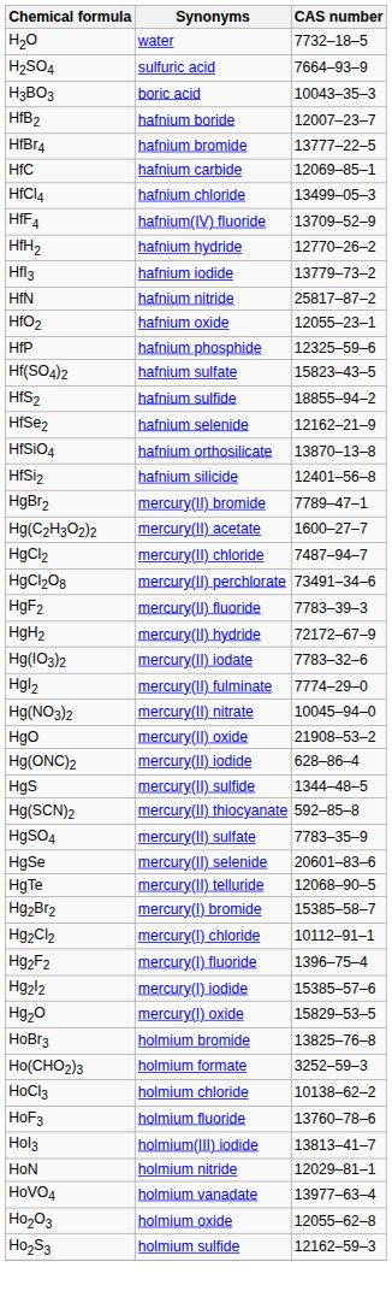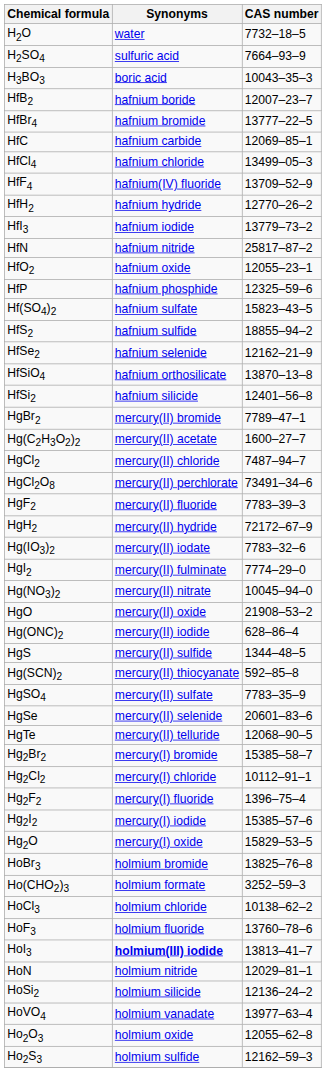 <table class="wikitable">
 <tr>
 <th>Chemical formula</th>
 <th>Synonyms</th>
 <th>CAS number</th>
 </tr>
 <tr>
 <td>H<sub>2</sub>O</td>
 <td><a href='#'>water</a></td>
 <td>7732–18–5</td>
 </tr>
 <tr>
 <td>H<sub>2</sub>SO<sub>4</sub></td>
 <td><a href='#'>sulfuric acid</a></td>
 <td>7664–93–9</td>
 </tr>
 <tr>
 <td>H<sub>3</sub>BO<sub>3</sub></td>
 <td><a href='#'>boric acid</a></td>
 <td>10043–35–3</td>
 </tr>
 <tr>
 <td>HfB<sub>2</sub></td>
 <td><a href='#'>hafnium boride</a></td>
 <td>12007–23–7</td>
 </tr>
 <tr>
 <td>HfBr<sub>4</sub></td>
 <td><a href='#'>hafnium bromide</a></td>
 <td>13777–22–5</td>
 </tr>
 <tr>
 <td>HfC</td>
 <td><a href='#'>hafnium carbide</a></td>
 <td>12069–85–1</td>
 </tr>
 <tr>
 <td>HfCl<sub>4</sub></td>
 <td><a href='#'>hafnium chloride</a></td>
 <td>13499–05–3</td>
 </tr>
 <tr>
 <td>HfF<sub>4</sub></td>
 <td><a href='#'>hafnium(IV) fluoride</a></td>
 <td>13709–52–9</td>
 </tr>
 <tr>
 <td>HfH<sub>2</sub></td>
 <td><a href='#'>hafnium hydride</a></td>
 <td>12770–26–2</td>
 </tr>
 <tr>
 <td>HfI<sub>3</sub></td>
 <td><a href='#'>hafnium iodide</a></td>
 <td>13779–73–2</td>
 </tr>
 <tr>
 <td>HfN</td>
 <td><a href='#'>hafnium nitride</a></td>
 <td>25817–87–2</td>
 </tr>
 <tr>
 <td>HfO<sub>2</sub></td>
 <td><a href='#'>hafnium oxide</a></td>
 <td>12055–23–1</td>
 </tr>
 <tr>
 <td>HfP</td>
 <td><a href='#'>hafnium phosphide</a></td>
 <td>12325–59–6</td>
 </tr>
 <tr>
 <td>Hf(SO<sub>4</sub>)<sub>2</sub></td>
 <td><a href='#'>hafnium sulfate</a></td>
 <td>15823–43–5</td>
 </tr>
 <tr>
 <td>HfS<sub>2</sub></td>
 <td><a href='#'>hafnium sulfide</a></td>
 <td>18855–94–2</td>
 </tr>
 <tr>
 <td>HfSe<sub>2</sub></td>
 <td><a href='#'>hafnium selenide</a></td>
 <td>12162–21–9</td>
 </tr>
 <tr>
 <td>HfSiO<sub>4</sub></td>
 <td><a href='#'>hafnium orthosilicate</a></td>
 <td>13870–13–8</td>
 </tr>
 <tr>
 <td>HfSi<sub>2</sub></td>
 <td><a href='#'>hafnium silicide</a></td>
 <td>12401–56–8</td>
 </tr>
 <tr>
 <td>HgBr<sub>2</sub></td>
 <td><a href='#'>mercury(II) bromide</a></td>
 <td>7789–47–1</td>
 </tr>
 <tr>
 <td>Hg(C<sub>2</sub>H<sub>3</sub>O<sub>2</sub>)<sub>2</sub></td>
 <td><a href='#'>mercury(II) acetate</a></td>
 <td>1600–27–7</td>
 </tr>
 <tr>
 <td>HgCl<sub>2</sub></td>
 <td><a href='#'>mercury(II) chloride</a></td>
 <td>7487–94–7</td>
 </tr>
 <tr>
 <td>HgCl<sub>2</sub>O<sub>8</sub></td>
 <td><a href='#'>mercury(II) perchlorate</a></td>
 <td>73491–34–6</td>
 </tr>
 <tr>
 <td>HgF<sub>2</sub></td>
 <td><a href='#'>mercury(II) fluoride</a></td>
 <td>7783–39–3</td>
 </tr>
 <tr>
 <td>HgH<sub>2</sub></td>
 <td><a href='#'>mercury(II) hydride</a></td>
 <td>72172–67–9</td>
 </tr>
 <tr>
 <td>Hg(IO<sub>3</sub>)<sub>2</sub></td>
 <td><a href='#'>mercury(II) iodate</a></td>
 <td>7783–32–6</td>
 </tr>
 <tr>
 <td>HgI<sub>2</sub></td>
 <td><a href='#'>mercury(II) fulminate</a></td>
 <td>7774–29–0</td>
 </tr>
 <tr>
 <td>Hg(NO<sub>3</sub>)<sub>2</sub></td>
 <td><a href='#'>mercury(II) nitrate</a></td>
 <td>10045–94–0</td>
 </tr>
 <tr>
 <td>HgO</td>
 <td><a href='#'>mercury(II) oxide</a></td>
 <td>21908–53–2</td>
 </tr>
 <tr>
 <td>Hg(ONC)<sub>2</sub></td>
 <td><a href='#'>mercury(II) iodide</a></td>
 <td>628–86–4</td>
 </tr>
 <tr>
 <td>HgS</td>
 <td><a href='#'>mercury(II) sulfide</a></td>
 <td>1344–48–5</td>
 </tr>
 <tr>
 <td>Hg(SCN)<sub>2</sub></td>
 <td><a href='#'>mercury(II) thiocyanate</a></td>
 <td>592–85–8</td>
 </tr>
 <tr>
 <td>HgSO<sub>4</sub></td>
 <td><a href='#'>mercury(II) sulfate</a></td>
 <td>7783–35–9</td>
 </tr>
 <tr>
 <td>HgSe</td>
 <td><a href='#'>mercury(II) selenide</a></td>
 <td>20601–83–6</td>
 </tr>
 <tr>
 <td>HgTe</td>
 <td><a href='#'>mercury(II) telluride</a></td>
 <td>12068–90–5</td>
 </tr>
 <tr>
 <td>Hg<sub>2</sub>Br<sub>2</sub></td>
 <td><a href='#'>mercury(I) bromide</a></td>
 <td>15385–58–7</td>
 </tr>
 <tr>
 <td>Hg<sub>2</sub>Cl<sub>2</sub></td>
 <td><a href='#'>mercury(I) chloride</a></td>
 <td>10112–91–1</td>
 </tr>
 <tr>
 <td>Hg<sub>2</sub>F<sub>2</sub></td>
 <td><a href='#'>mercury(I) fluoride</a></td>
 <td>1396–75–4</td>
 </tr>
 <tr>
 <td>Hg<sub>2</sub>I<sub>2</sub></td>
 <td><a href='#'>mercury(I) iodide</a></td>
 <td>15385–57–6</td>
 </tr>
 <tr>
 <td>Hg<sub>2</sub>O</td>
 <td><a href='#'>mercury(I) oxide</a></td>
 <td>15829–53–5</td>
 </tr>
 <tr>
 <td>HoBr<sub>3</sub></td>
 <td><a href='#'>holmium bromide</a></td>
 <td>13825–76–8</td>
 </tr>
 <tr>
 <td>Ho(CHO<sub>2</sub>)<sub>3</sub></td>
 <td><a href='#'>holmium formate</a></td>
 <td>3252–59–3</td>
 </tr>
 <tr>
 <td>HoCl<sub>3</sub></td>
 <td><a href='#'>holmium chloride</a></td>
 <td>10138–62–2</td>
 </tr>
 <tr>
 <td>HoF<sub>3</sub></td>
 <td><a href='#'>holmium fluoride</a></td>
 <td>13760–78–6</td>
 </tr>
 <tr>
 <td>HoI<sub>3</sub></td>
-<td><a href='#'>holmium(III) iodide</a></td>
+<td><strong><a href='#'>holmium(III) iodide</a></strong></td>
 <td>13813–41–7</td>
 </tr>
 <tr>
 <td>HoN</td>
 <td><a href='#'>holmium nitride</a></td>
 <td>12029–81–1</td>
+</tr>
+<tr>
+<td>HoSi<sub>2</sub></td>
+<td><a href='#'>holmium silicide</a></td>
+<td>12136–24–2</td>
 </tr>
 <tr>
 <td>HoVO<sub>4</sub></td>
 <td><a href='#'>holmium vanadate</a></td>
 <td>13977–63–4</td>
 </tr>
 <tr>
 <td>Ho<sub>2</sub>O<sub>3</sub></td>
 <td><a href='#'>holmium oxide</a></td>
 <td>12055–62–8</td>
 </tr>
 <tr>
 <td>Ho<sub>2</sub>S<sub>3</sub></td>
 <td><a href='#'>holmium sulfide</a></td>
 <td>12162–59–3</td>
 </tr>
 <tr>
 </tr>
 </table>
